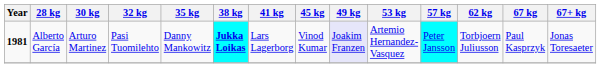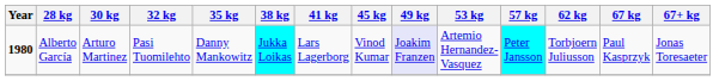 <table class="wikitable sortable"  style="font-size: 85%">
 <tr>
 <th>Year</th>
 <th width=200><a href='#'>28 kg</a></th>
 <th width=275><a href='#'>30 kg</a></th>
 <th width=275><a href='#'>32 kg</a></th>
 <th width=275><a href='#'>35 kg</a></th>
 <th width=275><a href='#'>38 kg</a></th>
 <th width=275><a href='#'>41 kg</a></th>
 <th width=275><a href='#'>45 kg</a></th>
 <th width=275><a href='#'>49 kg</a></th>
 <th width=275><a href='#'>53 kg</a></th>
 <th width=275><a href='#'>57 kg</a></th>
 <th width=275><a href='#'>62 kg</a></th>
 <th width=275><a href='#'>67 kg</a></th>
 <th width=275><a href='#'>67+ kg</a></th>
 </tr>
 <tr>
-<td><strong>1981</strong></td>
+<td><strong>1980</strong></td>
 <td> <a href='#'>Alberto García</a></td>
 <td> <a href='#'>Arturo Martinez</a></td>
 <td> <a href='#'>Pasi Tuomilehto</a></td>
 <td> <a href='#'>Danny Mankowitz</a></td>
-<td bgcolor="aqua"><strong> <a href='#'>Jukka Loikas</a></strong></td>
+<td bgcolor="aqua"> <a href='#'>Jukka Loikas</a></td>
 <td> <a href='#'>Lars Lagerborg</a></td>
 <td> <a href='#'>Vinod Kumar</a></td>
 <td style="background: lavender;"> <a href='#'>Joakim Franzen</a></td>
 <td> <a href='#'>Artemio Hernandez-Vasquez</a></td>
 <td bgcolor="aqua"> <a href='#'>Peter Jansson</a></td>
 <td> <a href='#'>Torbjoern Juliusson</a></td>
 <td> <a href='#'>Paul Kasprzyk</a></td>
 <td> <a href='#'>Jonas Toresaeter</a></td>
 </tr>
 <tr>
 </tr>
 </table>
